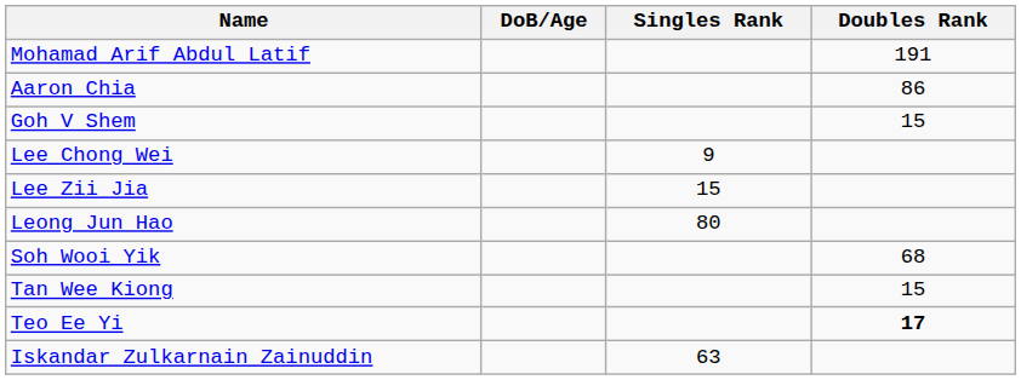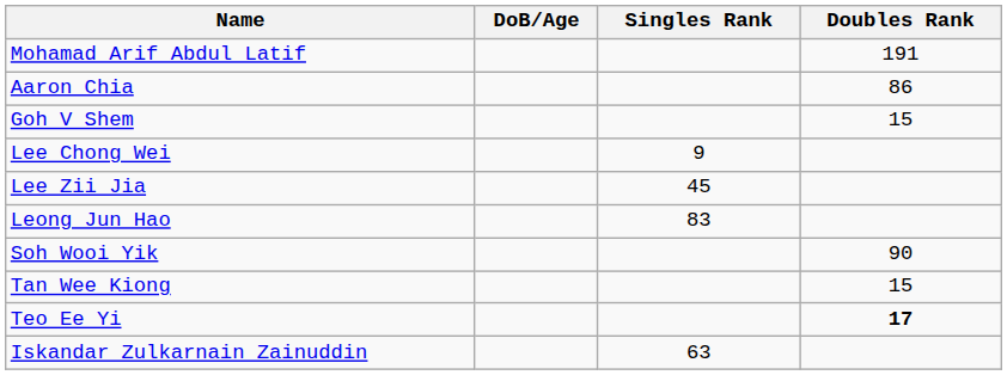 <table class="wikitable"  style="width:600px; font-size:95%;">
 <tr>
 <th align="left">Name</th>
 <th align="left">DoB/Age</th>
 <th align="left">Singles Rank</th>
 <th align="left">Doubles Rank</th>
 </tr>
 <tr>
 <td><a href='#'>Mohamad Arif Abdul Latif</a></td>
 <td></td>
 <td align="center"></td>
 <td align="center">191</td>
 </tr>
 <tr>
 <td><a href='#'>Aaron Chia</a></td>
 <td></td>
 <td align="center"></td>
 <td align="center">86</td>
 </tr>
 <tr>
 <td><a href='#'>Goh V Shem</a></td>
 <td></td>
 <td align="center"></td>
 <td align="center">15</td>
 </tr>
 <tr>
 <td><a href='#'>Lee Chong Wei</a></td>
 <td></td>
 <td align="center">9</td>
 <td align="center"></td>
 </tr>
 <tr>
 <td><a href='#'>Lee Zii Jia</a></td>
 <td></td>
-<td align="center">15</td>
+<td align="center">45</td>
 <td align="center"></td>
 </tr>
 <tr>
 <td><a href='#'>Leong Jun Hao</a></td>
 <td></td>
-<td align="center">80</td>
+<td align="center">83</td>
 <td align="center"></td>
 </tr>
 <tr>
 <td><a href='#'>Soh Wooi Yik</a></td>
 <td></td>
 <td align="center"></td>
-<td align="center">68</td>
+<td align="center">90</td>
 </tr>
 <tr>
 <td><a href='#'>Tan Wee Kiong</a></td>
 <td></td>
 <td align="center"></td>
 <td align="center">15</td>
 </tr>
 <tr>
 <td><a href='#'>Teo Ee Yi</a></td>
 <td></td>
 <td align="center"></td>
 <td align="center"><strong>17</strong></td>
 </tr>
 <tr>
 <td><a href='#'>Iskandar Zulkarnain Zainuddin</a></td>
 <td></td>
 <td align="center">63</td>
 <td align="center"></td>
 </tr>
 </table>
